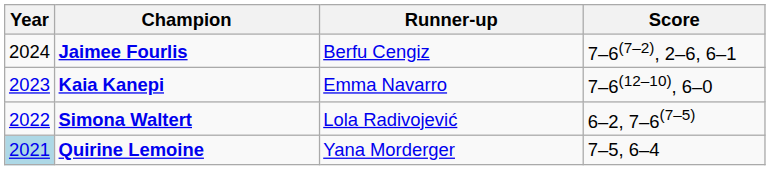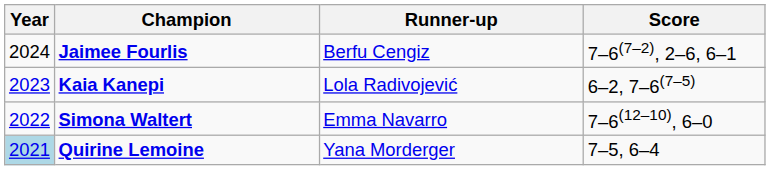 <table class="wikitable" style="font-size:90%">
 <tr>
 <th>Year</th>
 <th width="200">Champion</th>
 <th width="200">Runner-up</th>
 <th width="135">Score</th>
 </tr>
 <tr>
 <td>2024</td>
 <td> <strong><a href='#'>Jaimee Fourlis</a></strong></td>
 <td> <a href='#'>Berfu Cengiz</a></td>
 <td>7–6<sup>(7–2)</sup>, 2–6, 6–1</td>
 </tr>
 <tr>
 <td><a href='#'>2023</a></td>
 <td> <strong><a href='#'>Kaia Kanepi</a></strong></td>
-<td> <a href='#'>Emma Navarro</a></td>
-<td>7–6<sup>(12–10)</sup>, 6–0</td>
+<td> <a href='#'>Lola Radivojević</a></td>
+<td>6–2, 7–6<sup>(7–5)</sup></td>
 </tr>
 <tr>
 <td><a href='#'>2022</a></td>
 <td> <strong><a href='#'>Simona Waltert</a></strong></td>
-<td> <a href='#'>Lola Radivojević</a></td>
-<td>6–2, 7–6<sup>(7–5)</sup></td>
+<td> <a href='#'>Emma Navarro</a></td>
+<td>7–6<sup>(12–10)</sup>, 6–0</td>
 </tr>
 <tr>
 <td style="background: lightblue;"><a href='#'>2021</a></td>
 <td> <strong><a href='#'>Quirine Lemoine</a></strong></td>
 <td> <a href='#'>Yana Morderger</a></td>
 <td>7–5, 6–4</td>
 </tr>
 </table>
